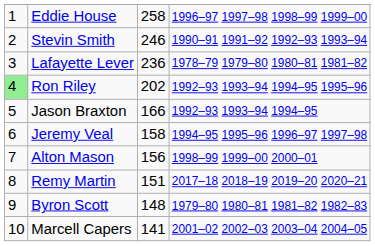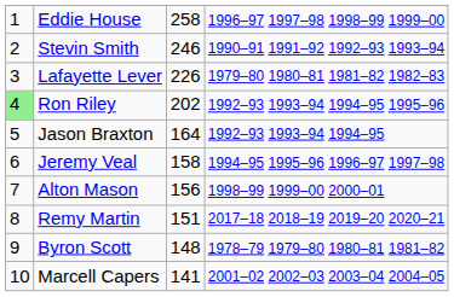 <table class="wikitable">
 <tr>
 </tr>
 <tr>
 <td>1</td>
 <td><a href='#'>Eddie House</a></td>
 <td>258</td>
 <td style="font-size:80%;"><a href='#'>1996–97</a> <a href='#'>1997–98</a> <a href='#'>1998–99</a> <a href='#'>1999–00</a></td>
 </tr>
 <tr>
 <td>2</td>
 <td><a href='#'>Stevin Smith</a></td>
 <td>246</td>
 <td style="font-size:80%;"><a href='#'>1990–91</a> <a href='#'>1991–92</a> <a href='#'>1992–93</a> <a href='#'>1993–94</a></td>
 </tr>
 <tr>
 <td>3</td>
 <td><a href='#'>Lafayette Lever</a></td>
-<td>236</td>
-<td style="font-size:80%;"><a href='#'>1978–79</a> <a href='#'>1979–80</a> <a href='#'>1980–81</a> <a href='#'>1981–82</a></td>
+<td>226</td>
+<td style="font-size:80%;"><a href='#'>1979–80</a> <a href='#'>1980–81</a> <a href='#'>1981–82</a> <a href='#'>1982–83</a></td>
 </tr>
 <tr>
 <td style="background: lightgreen;">4</td>
 <td><a href='#'>Ron Riley</a></td>
 <td>202</td>
 <td style="font-size:80%;"><a href='#'>1992–93</a> <a href='#'>1993–94</a> <a href='#'>1994–95</a> <a href='#'>1995–96</a></td>
 </tr>
 <tr>
 <td>5</td>
 <td>Jason Braxton</td>
-<td>166</td>
+<td>164</td>
 <td style="font-size:80%;"><a href='#'>1992–93</a> <a href='#'>1993–94</a> <a href='#'>1994–95</a></td>
 </tr>
 <tr>
 <td>6</td>
 <td><a href='#'>Jeremy Veal</a></td>
 <td>158</td>
 <td style="font-size:80%;"><a href='#'>1994–95</a> <a href='#'>1995–96</a> <a href='#'>1996–97</a> <a href='#'>1997–98</a></td>
 </tr>
 <tr>
 <td>7</td>
 <td><a href='#'>Alton Mason</a></td>
 <td>156</td>
 <td style="font-size:80%;"><a href='#'>1998–99</a> <a href='#'>1999–00</a> <a href='#'>2000–01</a></td>
 </tr>
 <tr>
 <td>8</td>
 <td><a href='#'>Remy Martin</a></td>
 <td>151</td>
 <td style="font-size:80%;"><a href='#'>2017–18</a> <a href='#'>2018–19</a> <a href='#'>2019–20</a> <a href='#'>2020–21</a></td>
 </tr>
 <tr>
 <td>9</td>
 <td><a href='#'>Byron Scott</a></td>
 <td>148</td>
-<td style="font-size:80%;"><a href='#'>1979–80</a> <a href='#'>1980–81</a> <a href='#'>1981–82</a> <a href='#'>1982–83</a></td>
+<td style="font-size:80%;"><a href='#'>1978–79</a> <a href='#'>1979–80</a> <a href='#'>1980–81</a> <a href='#'>1981–82</a></td>
 </tr>
 <tr>
 <td>10</td>
 <td>Marcell Capers</td>
 <td>141</td>
 <td style="font-size:80%;"><a href='#'>2001–02</a> <a href='#'>2002–03</a> <a href='#'>2003–04</a> <a href='#'>2004–05</a></td>
 </tr>
 </table>
